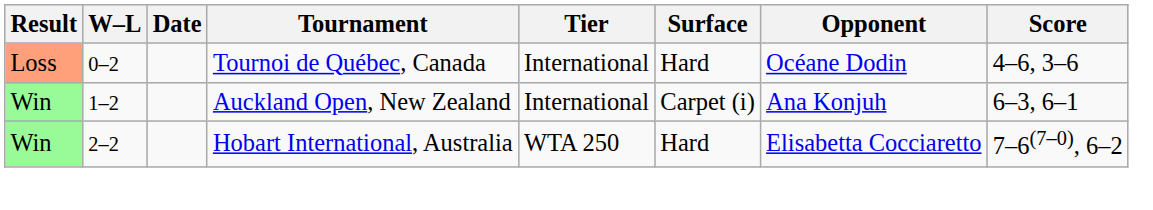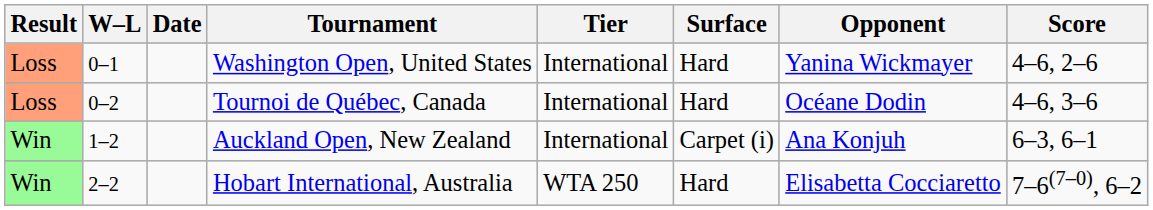 <table class="sortable wikitable">
 <tr>
 <th>Result</th>
 <th class="unsortable">W–L</th>
 <th>Date</th>
 <th>Tournament</th>
 <th>Tier</th>
 <th>Surface</th>
 <th>Opponent</th>
 <th class="unsortable">Score</th>
+</tr>
+<tr>
+<td bgcolor="#ffa07a">Loss</td>
+<td><small>0–1</small></td>
+<td><a href='#'></a></td>
+<td><a href='#'>Washington Open</a>, United States</td>
+<td>International</td>
+<td>Hard</td>
+<td> <a href='#'>Yanina Wickmayer</a></td>
+<td>4–6, 2–6</td>
 </tr>
 <tr>
 <td bgcolor="#ffa07a">Loss</td>
 <td><small>0–2</small></td>
 <td><a href='#'></a></td>
 <td><a href='#'>Tournoi de Québec</a>, Canada</td>
 <td>International</td>
 <td>Hard</td>
 <td> <a href='#'>Océane Dodin</a></td>
 <td>4–6, 3–6</td>
 </tr>
 <tr>
 <td style="background:#98fb98;">Win</td>
 <td><small>1–2</small></td>
 <td><a href='#'></a></td>
 <td><a href='#'>Auckland Open</a>, New Zealand</td>
 <td>International</td>
 <td>Carpet (i)</td>
 <td> <a href='#'>Ana Konjuh</a></td>
 <td>6–3, 6–1</td>
 </tr>
 <tr>
 <td style="background:#98fb98;">Win</td>
 <td><small>2–2</small></td>
 <td><a href='#'></a></td>
 <td><a href='#'>Hobart International</a>, Australia</td>
 <td>WTA 250</td>
 <td>Hard</td>
 <td> <a href='#'>Elisabetta Cocciaretto</a></td>
 <td>7–6<sup>(7–0)</sup>, 6–2</td>
 </tr>
 </table>
